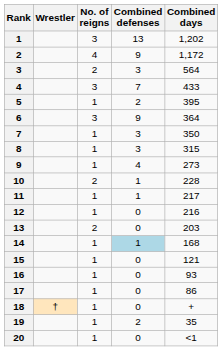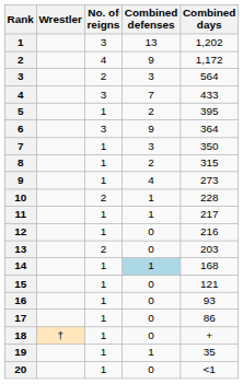 <table class="wikitable sortable" style="text-align: center">
 <tr>
 <th>Rank</th>
 <th>Wrestler</th>
 <th>No. of<br>reigns</th>
 <th>Combined<br>defenses</th>
 <th>Combined<br>days</th>
 </tr>
 <tr>
 <th>1</th>
 <td></td>
 <td>3</td>
 <td>13</td>
 <td>1,202</td>
 </tr>
 <tr>
 <th>2</th>
 <td></td>
 <td>4</td>
 <td>9</td>
 <td>1,172</td>
 </tr>
 <tr>
 <th>3</th>
 <td></td>
 <td>2</td>
 <td>3</td>
 <td>564</td>
 </tr>
 <tr>
 <th>4</th>
 <td></td>
 <td>3</td>
 <td>7</td>
 <td>433</td>
 </tr>
 <tr>
 <th>5</th>
 <td></td>
 <td>1</td>
 <td>2</td>
 <td>395</td>
 </tr>
 <tr>
 <th>6</th>
 <td></td>
 <td>3</td>
 <td>9</td>
 <td>364</td>
 </tr>
 <tr>
 <th>7</th>
 <td></td>
 <td>1</td>
 <td>3</td>
 <td>350</td>
 </tr>
 <tr>
 <th>8</th>
 <td></td>
 <td>1</td>
-<td>3</td>
+<td>2</td>
 <td>315</td>
 </tr>
 <tr>
 <th>9</th>
 <td></td>
 <td>1</td>
 <td>4</td>
 <td>273</td>
 </tr>
 <tr>
 <th>10</th>
 <td></td>
 <td>2</td>
 <td>1</td>
 <td>228</td>
 </tr>
 <tr>
 <th>11</th>
 <td></td>
 <td>1</td>
 <td>1</td>
 <td>217</td>
 </tr>
 <tr>
 <th>12</th>
 <td></td>
 <td>1</td>
 <td>0</td>
 <td>216</td>
 </tr>
 <tr>
 <th>13</th>
 <td></td>
 <td>2</td>
 <td>0</td>
 <td>203</td>
 </tr>
 <tr>
 <th>14</th>
 <td></td>
 <td>1</td>
 <td style="background: lightblue;">1</td>
 <td>168</td>
 </tr>
 <tr>
 <th>15</th>
 <td></td>
 <td>1</td>
 <td>0</td>
 <td>121</td>
 </tr>
 <tr>
 <th>16</th>
 <td></td>
 <td>1</td>
 <td>0</td>
 <td>93</td>
 </tr>
 <tr>
 <th>17</th>
 <td></td>
 <td>1</td>
 <td>0</td>
 <td>86</td>
 </tr>
 <tr>
 <th>18</th>
 <td style="background-color: #ffe6bd;"> †</td>
 <td>1</td>
 <td>0</td>
 <td>+</td>
 </tr>
 <tr>
 <th>19</th>
 <td></td>
 <td>1</td>
-<td>2</td>
+<td>1</td>
 <td>35</td>
 </tr>
 <tr>
 <th>20</th>
 <td></td>
 <td>1</td>
 <td>0</td>
 <td><1</td>
 </tr>
 </table>
